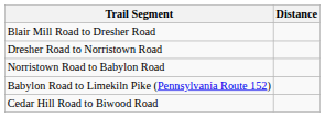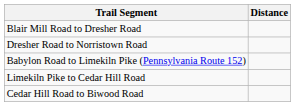 <table class="wikitable">
 <tr>
 <th>Trail Segment</th>
 <th>Distance</th>
 </tr>
 <tr>
 <td>Blair Mill Road to Dresher Road</td>
 <td></td>
 </tr>
 <tr>
 <td>Dresher Road to Norristown Road</td>
 <td></td>
 </tr>
 <tr>
-<td>Norristown Road to Babylon Road</td>
+<td>Babylon Road to Limekiln Pike (<a href='#'>Pennsylvania Route 152</a>)</td>
 <td></td>
 </tr>
 <tr>
-<td>Babylon Road to Limekiln Pike (<a href='#'>Pennsylvania Route 152</a>)</td>
+<td>Limekiln Pike to Cedar Hill Road</td>
 <td></td>
 </tr>
 <tr>
 <td>Cedar Hill Road to Biwood Road</td>
 <td></td>
 </tr>
 </table>
